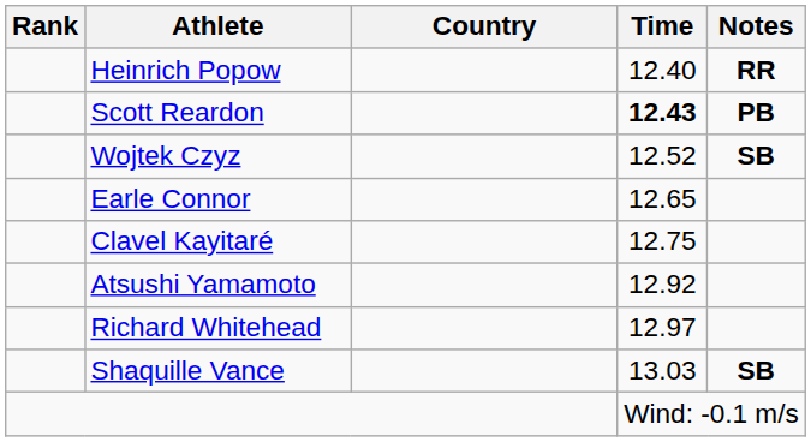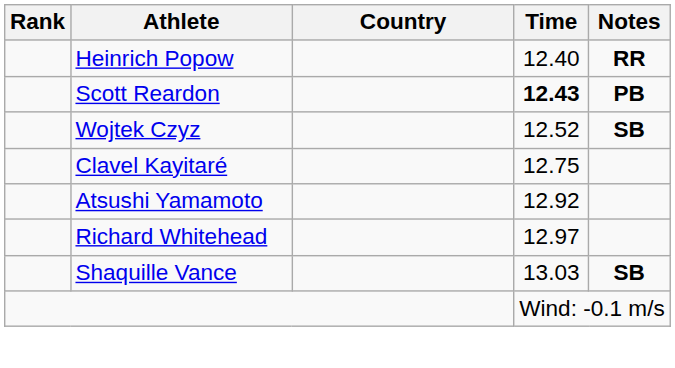 <table class="wikitable sortable" style="text-align:center">
 <tr>
 <th>Rank</th>
 <th style="width:150px">Athlete</th>
 <th style="width:150px">Country</th>
 <th>Time</th>
 <th>Notes</th>
 </tr>
 <tr>
 <td></td>
 <td style="text-align:left;"><a href='#'>Heinrich Popow</a></td>
 <td style="text-align:left;"></td>
 <td>12.40</td>
 <td><strong>RR</strong></td>
 </tr>
 <tr>
 <td></td>
 <td style="text-align:left;"><a href='#'>Scott Reardon</a></td>
 <td style="text-align:left;"></td>
 <td><strong>12.43</strong></td>
 <td><strong>PB</strong></td>
 </tr>
 <tr>
 <td></td>
 <td style="text-align:left;"><a href='#'>Wojtek Czyz</a></td>
 <td style="text-align:left;"></td>
 <td>12.52</td>
 <td><strong>SB</strong></td>
-</tr>
-<tr>
-<td></td>
-<td style="text-align:left;"><a href='#'>Earle Connor</a></td>
-<td style="text-align:left;"></td>
-<td>12.65</td>
-<td></td>
 </tr>
 <tr>
 <td></td>
 <td style="text-align:left;"><a href='#'>Clavel Kayitaré</a></td>
 <td style="text-align:left;"></td>
 <td>12.75</td>
 <td></td>
 </tr>
 <tr>
 <td></td>
 <td style="text-align:left;"><a href='#'>Atsushi Yamamoto</a></td>
 <td style="text-align:left;"></td>
 <td>12.92</td>
 <td></td>
 </tr>
 <tr>
 <td></td>
 <td style="text-align:left;"><a href='#'>Richard Whitehead</a></td>
 <td style="text-align:left;"></td>
 <td>12.97</td>
 <td></td>
 </tr>
 <tr>
 <td></td>
 <td style="text-align:left;"><a href='#'>Shaquille Vance</a></td>
 <td style="text-align:left;"></td>
 <td>13.03</td>
 <td><strong>SB</strong></td>
 </tr>
 <tr class="sortbottom">
 <td colspan="3"></td>
 <td colspan="2">Wind: -0.1 m/s</td>
 </tr>
 </table>
